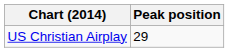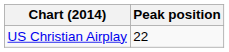 <table class="wikitable sortable">
 <tr>
 <th>Chart (2014)</th>
 <th>Peak position</th>
 </tr>
 <tr>
 <td><a href='#'>US Christian Airplay</a></td>
-<td>29</td>
+<td>22</td>
 </tr>
 </table>
